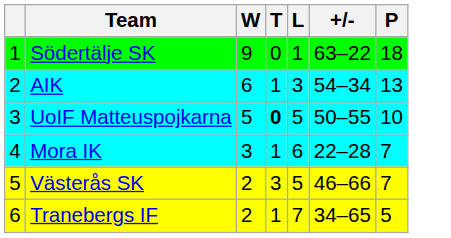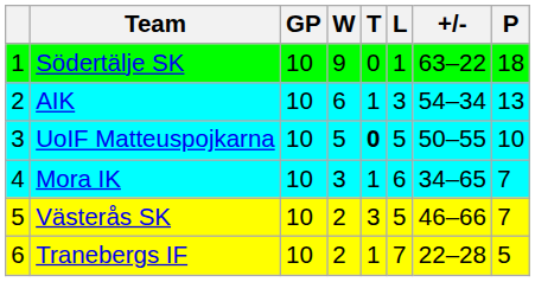 <table class="wikitable">
 <tr>
 <th></th>
 <th>Team</th>
+<th>GP</th>
 <th>W</th>
 <th>T</th>
 <th>L</th>
 <th>+/-</th>
 <th>P</th>
 </tr>
 <tr style="background:#00FF00">
 <td>1</td>
 <td><a href='#'>Södertälje SK</a></td>
+<td>10</td>
 <td>9</td>
 <td>0</td>
 <td>1</td>
 <td>63–22</td>
 <td>18</td>
 </tr>
 <tr style="background:#00FFFF">
 <td>2</td>
 <td><a href='#'>AIK</a></td>
+<td>10</td>
 <td>6</td>
 <td>1</td>
 <td>3</td>
 <td>54–34</td>
 <td>13</td>
 </tr>
 <tr style="background:#00FFFF">
 <td>3</td>
 <td><a href='#'>UoIF Matteuspojkarna</a></td>
+<td>10</td>
 <td>5</td>
 <td><strong>0</strong></td>
 <td>5</td>
 <td>50–55</td>
 <td>10</td>
 </tr>
 <tr style="background:#00FFFF">
 <td>4</td>
 <td><a href='#'>Mora IK</a></td>
+<td>10</td>
 <td>3</td>
 <td>1</td>
 <td>6</td>
-<td>22–28</td>
+<td>34–65</td>
 <td>7</td>
 </tr>
 <tr style="background:#FFFF00">
 <td>5</td>
 <td><a href='#'>Västerås SK</a></td>
+<td>10</td>
 <td>2</td>
 <td>3</td>
 <td>5</td>
 <td>46–66</td>
 <td>7</td>
 </tr>
 <tr style="background:#FFFF00">
 <td>6</td>
 <td><a href='#'>Tranebergs IF</a></td>
+<td>10</td>
 <td>2</td>
 <td>1</td>
 <td>7</td>
-<td>34–65</td>
+<td>22–28</td>
 <td>5</td>
 </tr>
 </table>
